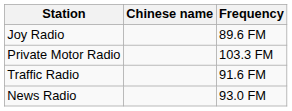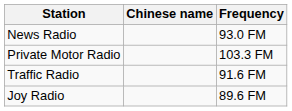 <table class="wikitable">
 <tr>
 <th>Station</th>
 <th>Chinese name</th>
 <th>Frequency</th>
 </tr>
 <tr>
-<td>Joy Radio</td>
+<td>News Radio</td>
 <td></td>
-<td>89.6 FM</td>
+<td>93.0 FM</td>
 </tr>
 <tr>
 <td>Private Motor Radio</td>
 <td></td>
 <td>103.3 FM</td>
 </tr>
 <tr>
 <td>Traffic Radio</td>
 <td></td>
 <td>91.6 FM</td>
 </tr>
 <tr>
-<td>News Radio</td>
+<td>Joy Radio</td>
 <td></td>
-<td>93.0 FM</td>
+<td>89.6 FM</td>
 </tr>
 </table>
